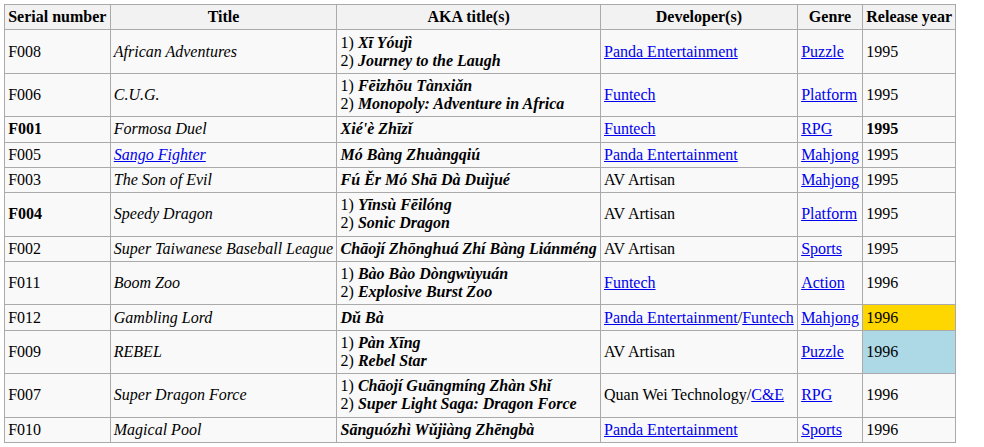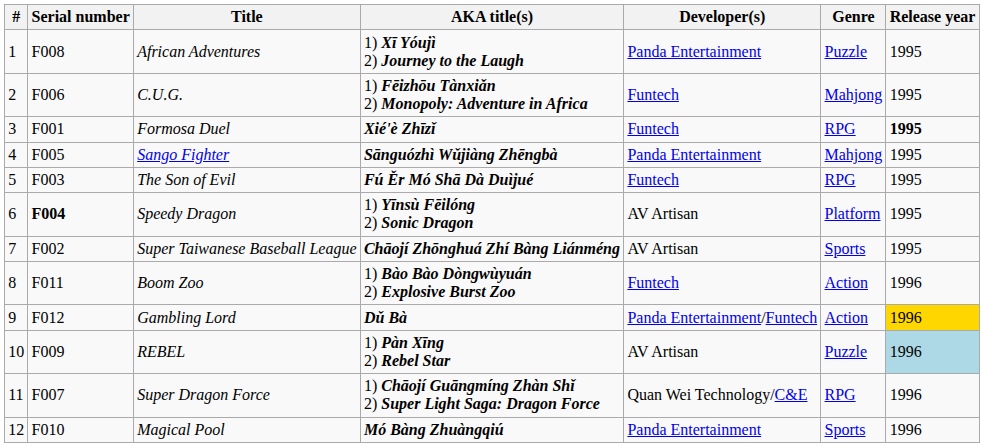 <table class="wikitable sortable">
 <tr>
+<th scope="col">#</th>
 <th scope="col">Serial number</th>
 <th scope="col">Title</th>
 <th scope="col">AKA title(s)</th>
 <th scope="col">Developer(s)</th>
 <th scope="col">Genre</th>
 <th scope="col">Release year</th>
 </tr>
 <tr>
+<td>1</td>
 <td>F008</td>
 <td><em>African Adventures</em></td>
 <td>1) <strong><em>Xī Yóujì</em></strong><br>2) <strong><em>Journey to the Laugh</em></strong></td>
 <td><a href='#'>Panda Entertainment</a></td>
 <td><a href='#'>Puzzle</a></td>
 <td>1995</td>
 </tr>
 <tr>
+<td>2</td>
 <td>F006</td>
 <td><em>C.U.G.</em></td>
 <td>1) <strong><em>Fēizhōu Tànxiǎn</em></strong> <br> 2) <strong><em>Monopoly: Adventure in Africa</em></strong></td>
 <td><a href='#'>Funtech</a></td>
-<td><a href='#'>Platform</a></td>
+<td><a href='#'>Mahjong</a></td>
 <td>1995</td>
 </tr>
 <tr>
-<td><strong>F001</strong></td>
+<td>3</td>
+<td>F001</td>
 <td><em>Formosa Duel</em></td>
 <td><strong><em>Xié'è Zhīzǐ</em></strong></td>
 <td><a href='#'>Funtech</a></td>
 <td><a href='#'>RPG</a></td>
 <td><strong>1995</strong></td>
 </tr>
 <tr>
+<td>4</td>
 <td>F005</td>
 <td><em><a href='#'>Sango Fighter</a></em></td>
-<td><strong><em>Mó Bàng Zhuàngqiú</em></strong></td>
+<td><strong><em>Sānguózhì Wǔjiàng Zhēngbà</em></strong></td>
 <td><a href='#'>Panda Entertainment</a></td>
 <td><a href='#'>Mahjong</a></td>
 <td>1995</td>
 </tr>
 <tr>
+<td>5</td>
 <td>F003</td>
 <td><em>The Son of Evil</em></td>
 <td><strong><em>Fú Ěr Mó Shā Dà Duìjué</em></strong></td>
-<td>AV Artisan</td>
-<td><a href='#'>Mahjong</a></td>
+<td><a href='#'>Funtech</a></td>
+<td><a href='#'>RPG</a></td>
 <td>1995</td>
 </tr>
 <tr>
+<td>6</td>
 <td><strong>F004</strong></td>
 <td><em>Speedy Dragon</em></td>
 <td>1) <strong><em>Yīnsù Fēilóng</em></strong><br>2) <strong><em>Sonic Dragon</em></strong></td>
 <td>AV Artisan</td>
 <td><a href='#'>Platform</a></td>
 <td>1995</td>
 </tr>
 <tr>
+<td>7</td>
 <td>F002</td>
 <td><em>Super Taiwanese Baseball League</em></td>
 <td><strong><em>Chāojí Zhōnghuá Zhí Bàng Liánméng</em></strong></td>
 <td>AV Artisan</td>
 <td><a href='#'>Sports</a></td>
 <td>1995</td>
 </tr>
 <tr>
+<td>8</td>
 <td>F011</td>
 <td><em>Boom Zoo</em></td>
 <td>1) <strong><em>Bào Bào Dòngwùyuán</em></strong><br>2) <strong><em>Explosive Burst Zoo</em></strong></td>
 <td><a href='#'>Funtech</a></td>
 <td><a href='#'>Action</a></td>
 <td>1996</td>
 </tr>
 <tr>
+<td>9</td>
 <td>F012</td>
 <td><em>Gambling Lord</em></td>
 <td><strong><em>Dǔ Bà</em></strong></td>
 <td><a href='#'>Panda Entertainment</a>/<a href='#'>Funtech</a></td>
-<td><a href='#'>Mahjong</a></td>
+<td><a href='#'>Action</a></td>
 <td style="background: gold;">1996</td>
 </tr>
 <tr>
+<td>10</td>
 <td>F009</td>
 <td><em>REBEL</em></td>
 <td>1) <strong><em>Pàn Xīng</em></strong><br>2) <strong><em>Rebel Star</em></strong></td>
 <td>AV Artisan</td>
 <td><a href='#'>Puzzle</a></td>
 <td style="background: lightblue;">1996</td>
 </tr>
 <tr>
+<td>11</td>
 <td>F007</td>
 <td><em>Super Dragon Force</em></td>
 <td>1) <strong><em>Chāojí Guāngmíng Zhàn Shǐ</em></strong><br>2) <strong><em>Super Light Saga: Dragon Force</em></strong></td>
 <td>Quan Wei Technology/<a href='#'>C&E</a></td>
 <td><a href='#'>RPG</a></td>
 <td>1996</td>
 </tr>
 <tr>
+<td>12</td>
 <td>F010</td>
 <td><em>Magical Pool</em></td>
-<td><strong><em>Sānguózhì Wǔjiàng Zhēngbà</em></strong></td>
+<td><strong><em>Mó Bàng Zhuàngqiú</em></strong></td>
 <td><a href='#'>Panda Entertainment</a></td>
 <td><a href='#'>Sports</a></td>
 <td>1996</td>
 </tr>
 </table>
